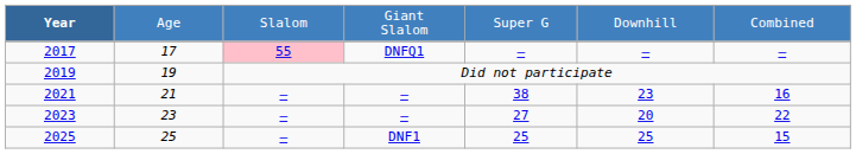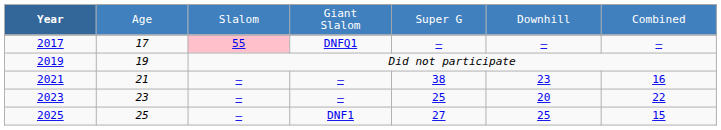 <table class="wikitable" style="font-size:95%; text-align:center; border:grey solid 1px; border-collapse:collapse;" width="50%">
 <tr style="background-color:#369; color:white;">
 <td rowspan="2" colspan="1" width="5%"><strong>Year</strong></td>
 </tr>
 <tr style="background-color:#4180be; color:white;">
 <td width="5%">Age</td>
 <td width="5%">Slalom</td>
 <td width="5%">Giant<br>Slalom</td>
 <td width="5%">Super G</td>
 <td width="5%">Downhill</td>
 <td width="5%">Combined</td>
 </tr>
 <tr style="background-color:#8CB2D8; color:white;">
 </tr>
 <tr>
 <td><a href='#'>2017</a></td>
 <td><em>17</em></td>
 <td style="background: pink;"><a href='#'>55</a></td>
 <td><a href='#'>DNFQ1</a></td>
 <td><a href='#'>—</a></td>
 <td><a href='#'>—</a></td>
 <td><a href='#'>—</a></td>
 </tr>
 <tr>
 <td><a href='#'>2019</a></td>
 <td><em>19</em></td>
 <td colspan=5><em>Did not participate</em></td>
 </tr>
 <tr>
 <td><a href='#'>2021</a></td>
 <td><em>21</em></td>
 <td><a href='#'>—</a></td>
 <td><a href='#'>—</a></td>
 <td><a href='#'>38</a></td>
 <td><a href='#'>23</a></td>
 <td><a href='#'>16</a></td>
 </tr>
 <tr>
 <td><a href='#'>2023</a></td>
 <td><em>23</em></td>
 <td><a href='#'>—</a></td>
 <td><a href='#'>—</a></td>
-<td><a href='#'>27</a></td>
+<td><a href='#'>25</a></td>
 <td><a href='#'>20</a></td>
 <td><a href='#'>22</a></td>
 </tr>
 <tr>
 <td><a href='#'>2025</a></td>
 <td><em>25</em></td>
 <td><a href='#'>—</a></td>
 <td><a href='#'>DNF1</a></td>
-<td><a href='#'>25</a></td>
+<td><a href='#'>27</a></td>
 <td><a href='#'>25</a></td>
 <td><a href='#'>15</a></td>
 </tr>
 </table>
